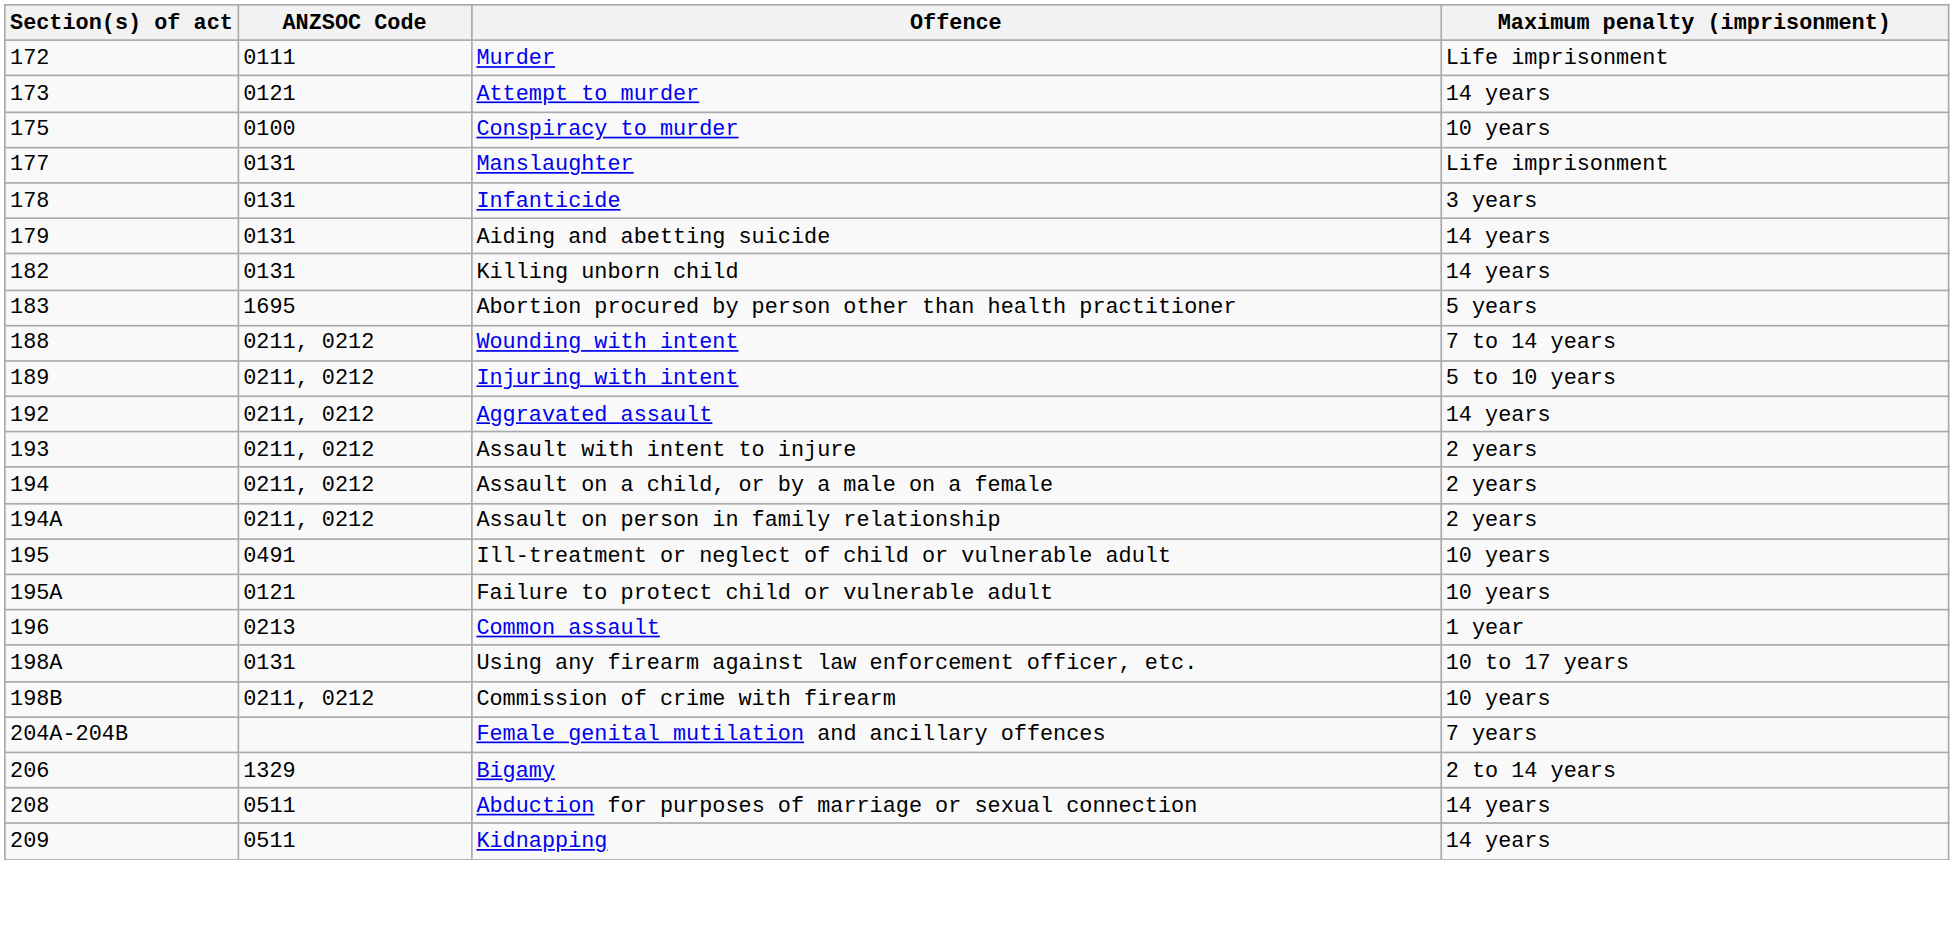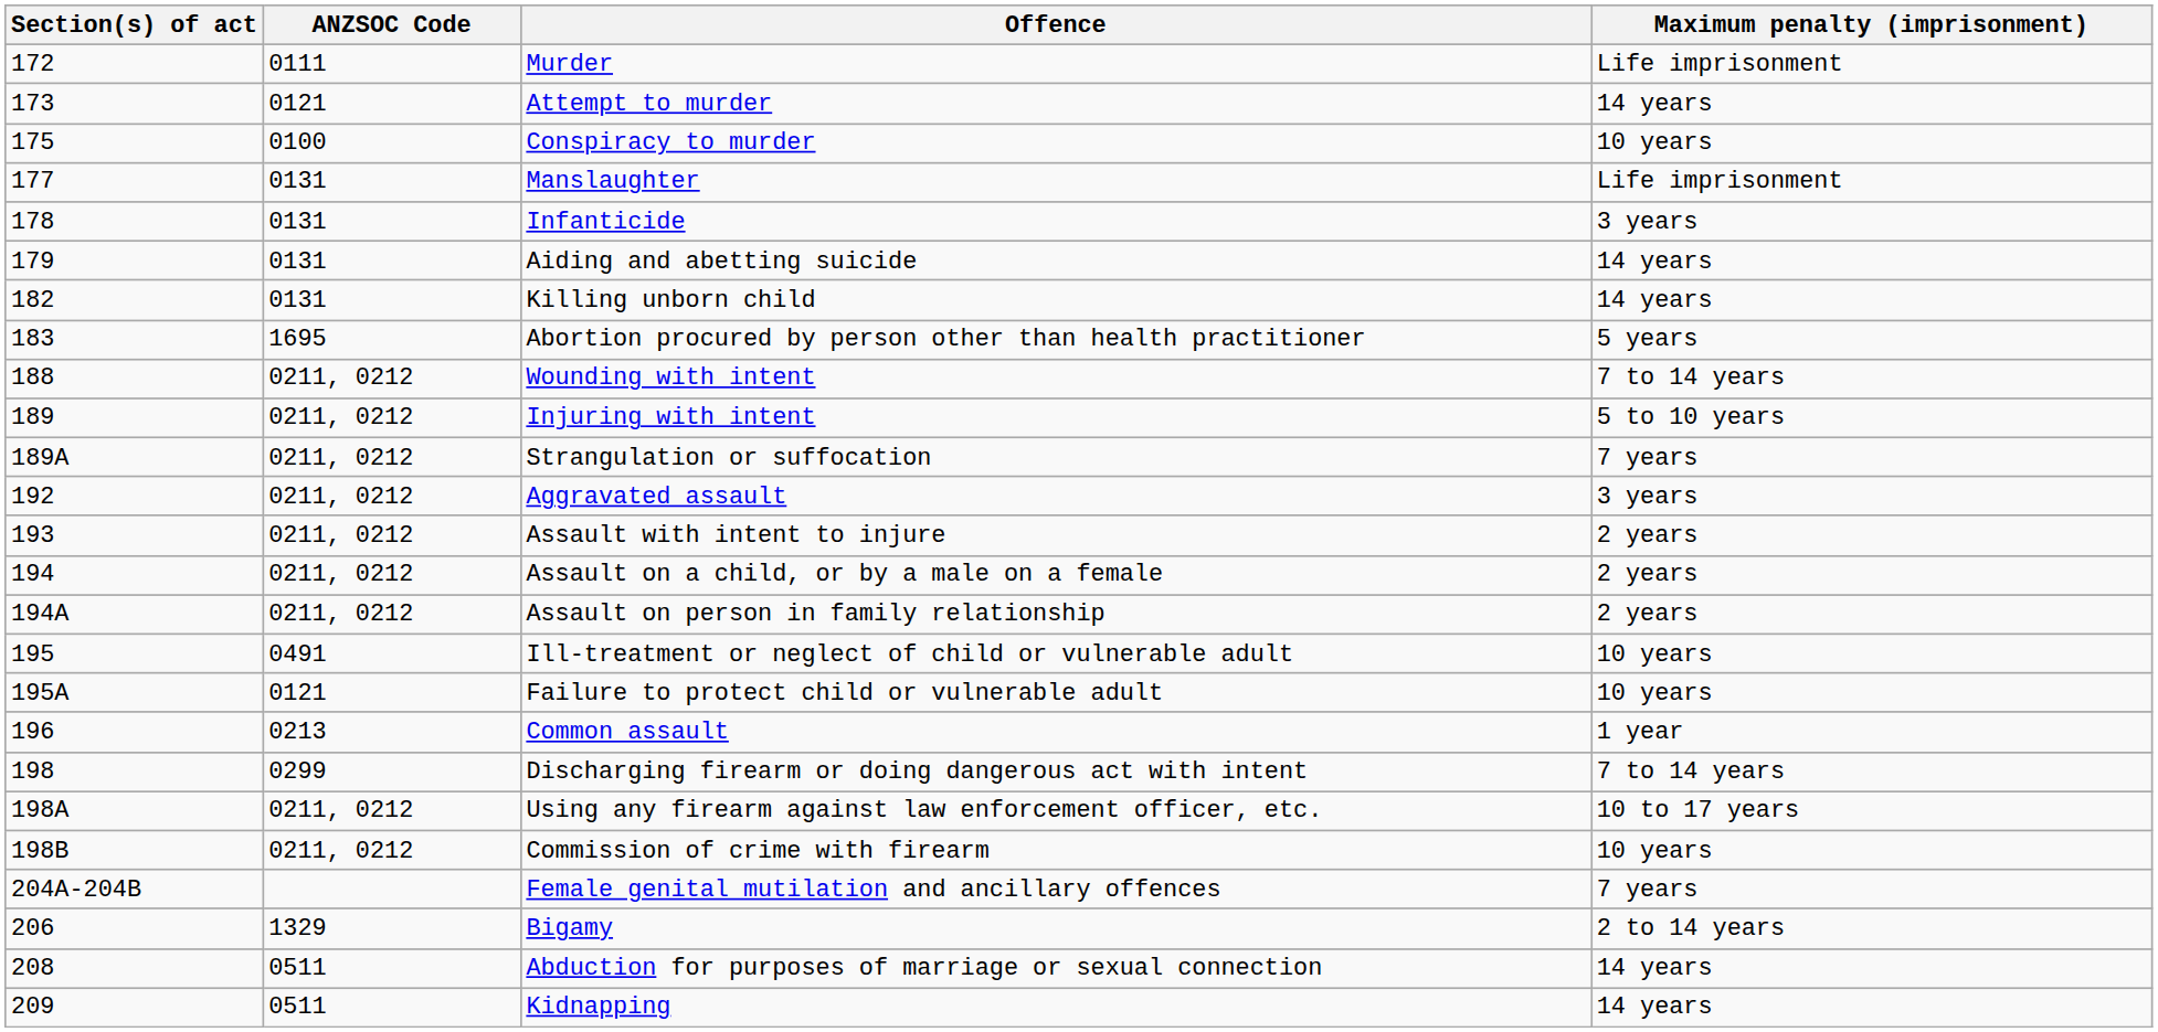 <table class="wikitable">
 <tr>
 <th width=12%>Section(s) of act</th>
 <th width="12%">ANZSOC Code</th>
 <th>Offence</th>
 <th>Maximum penalty (imprisonment)</th>
 </tr>
 <tr>
 <td>172</td>
 <td>0111</td>
 <td><a href='#'>Murder</a></td>
 <td>Life imprisonment</td>
 </tr>
 <tr>
 <td>173</td>
 <td>0121</td>
 <td><a href='#'>Attempt to murder</a></td>
 <td>14 years</td>
 </tr>
 <tr>
 <td>175</td>
 <td>0100</td>
 <td><a href='#'>Conspiracy to murder</a></td>
 <td>10 years</td>
 </tr>
 <tr>
 <td>177</td>
 <td>0131</td>
 <td><a href='#'>Manslaughter</a></td>
 <td>Life imprisonment</td>
 </tr>
 <tr>
 <td>178</td>
 <td>0131</td>
 <td><a href='#'>Infanticide</a></td>
 <td>3 years</td>
 </tr>
 <tr>
 <td>179</td>
 <td>0131</td>
 <td>Aiding and abetting suicide</td>
 <td>14 years</td>
 </tr>
 <tr>
 <td>182</td>
 <td>0131</td>
 <td>Killing unborn child</td>
 <td>14 years</td>
 </tr>
 <tr>
 <td>183</td>
 <td>1695</td>
 <td>Abortion procured by person other than health practitioner</td>
 <td>5 years</td>
 </tr>
 <tr>
 <td>188</td>
 <td>0211, 0212</td>
 <td><a href='#'>Wounding with intent</a></td>
 <td>7 to 14 years</td>
 </tr>
 <tr>
 <td>189</td>
 <td>0211, 0212</td>
 <td><a href='#'>Injuring with intent</a></td>
 <td>5 to 10 years</td>
 </tr>
 <tr>
+<td>189A</td>
+<td>0211, 0212</td>
+<td>Strangulation or suffocation</td>
+<td>7 years</td>
+</tr>
+<tr>
 <td>192</td>
 <td>0211, 0212</td>
 <td><a href='#'>Aggravated assault</a></td>
-<td>14 years</td>
+<td>3 years</td>
 </tr>
 <tr>
 <td>193</td>
 <td>0211, 0212</td>
 <td>Assault with intent to injure</td>
 <td>2 years</td>
 </tr>
 <tr>
 <td>194</td>
 <td>0211, 0212</td>
 <td>Assault on a child, or by a male on a female</td>
 <td>2 years</td>
 </tr>
 <tr>
 <td>194A</td>
 <td>0211, 0212</td>
 <td>Assault on person in family relationship</td>
 <td>2 years</td>
 </tr>
 <tr>
 <td>195</td>
 <td>0491</td>
 <td>Ill-treatment or neglect of child or vulnerable adult</td>
 <td>10 years</td>
 </tr>
 <tr>
 <td>195A</td>
 <td>0121</td>
 <td>Failure to protect child or vulnerable adult</td>
 <td>10 years</td>
 </tr>
 <tr>
 <td>196</td>
 <td>0213</td>
 <td><a href='#'>Common assault</a></td>
 <td>1 year</td>
 </tr>
 <tr>
+<td>198</td>
+<td>0299</td>
+<td>Discharging firearm or doing dangerous act with intent</td>
+<td>7 to 14 years</td>
+</tr>
+<tr>
 <td>198A</td>
-<td>0131</td>
+<td>0211, 0212</td>
 <td>Using any firearm against law enforcement officer, etc.</td>
 <td>10 to 17 years</td>
 </tr>
 <tr>
 <td>198B</td>
 <td>0211, 0212</td>
 <td>Commission of crime with firearm</td>
 <td>10 years</td>
 </tr>
 <tr>
 <td>204A-204B</td>
 <td></td>
 <td><a href='#'>Female genital mutilation</a> and ancillary offences</td>
 <td>7 years</td>
 </tr>
 <tr>
 <td>206</td>
 <td>1329</td>
 <td><a href='#'>Bigamy</a></td>
 <td>2 to 14 years</td>
 </tr>
 <tr>
 <td>208</td>
 <td>0511</td>
 <td><a href='#'>Abduction</a> for purposes of marriage or sexual connection</td>
 <td>14 years</td>
 </tr>
 <tr>
 <td>209</td>
 <td>0511</td>
 <td><a href='#'>Kidnapping</a></td>
 <td>14 years</td>
 </tr>
 </table>
